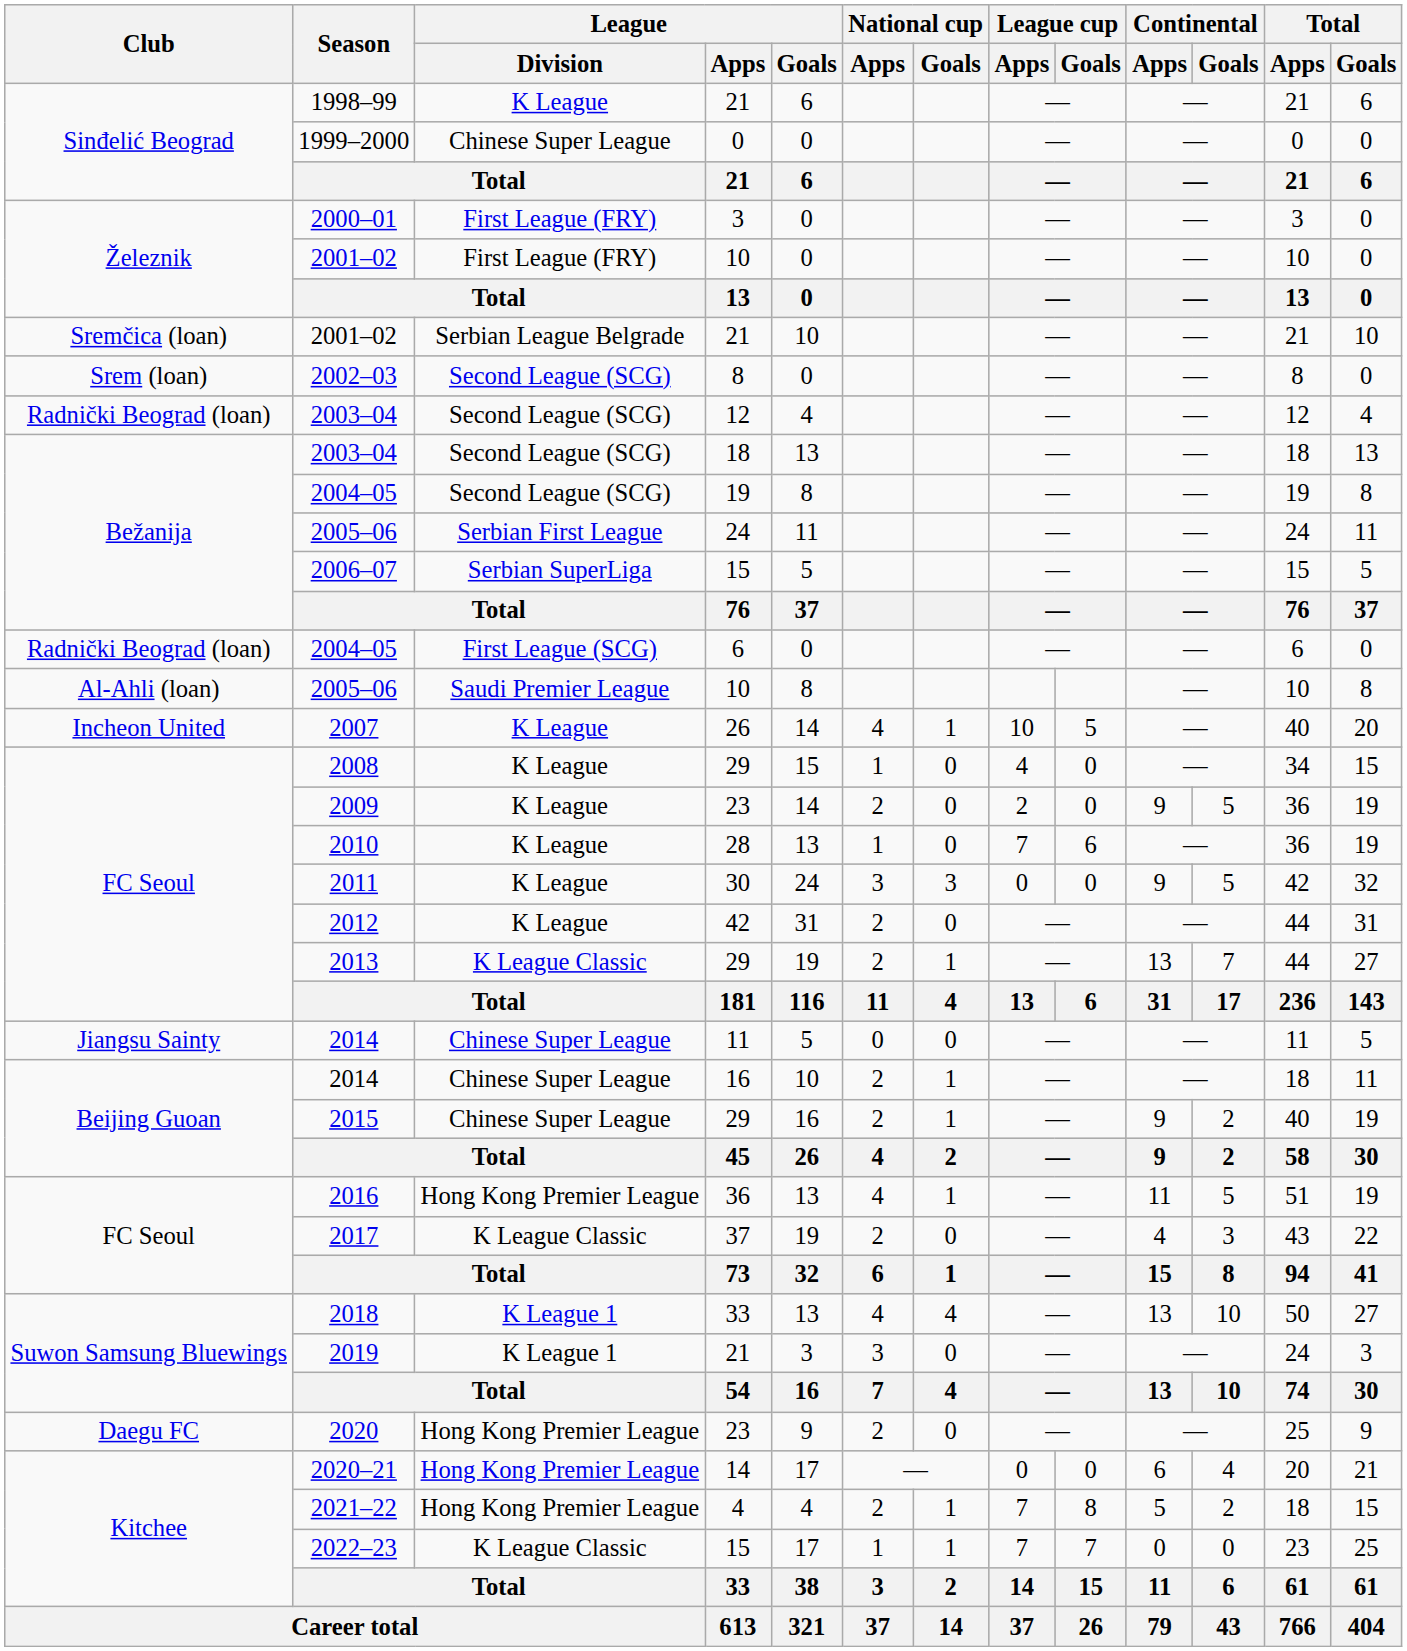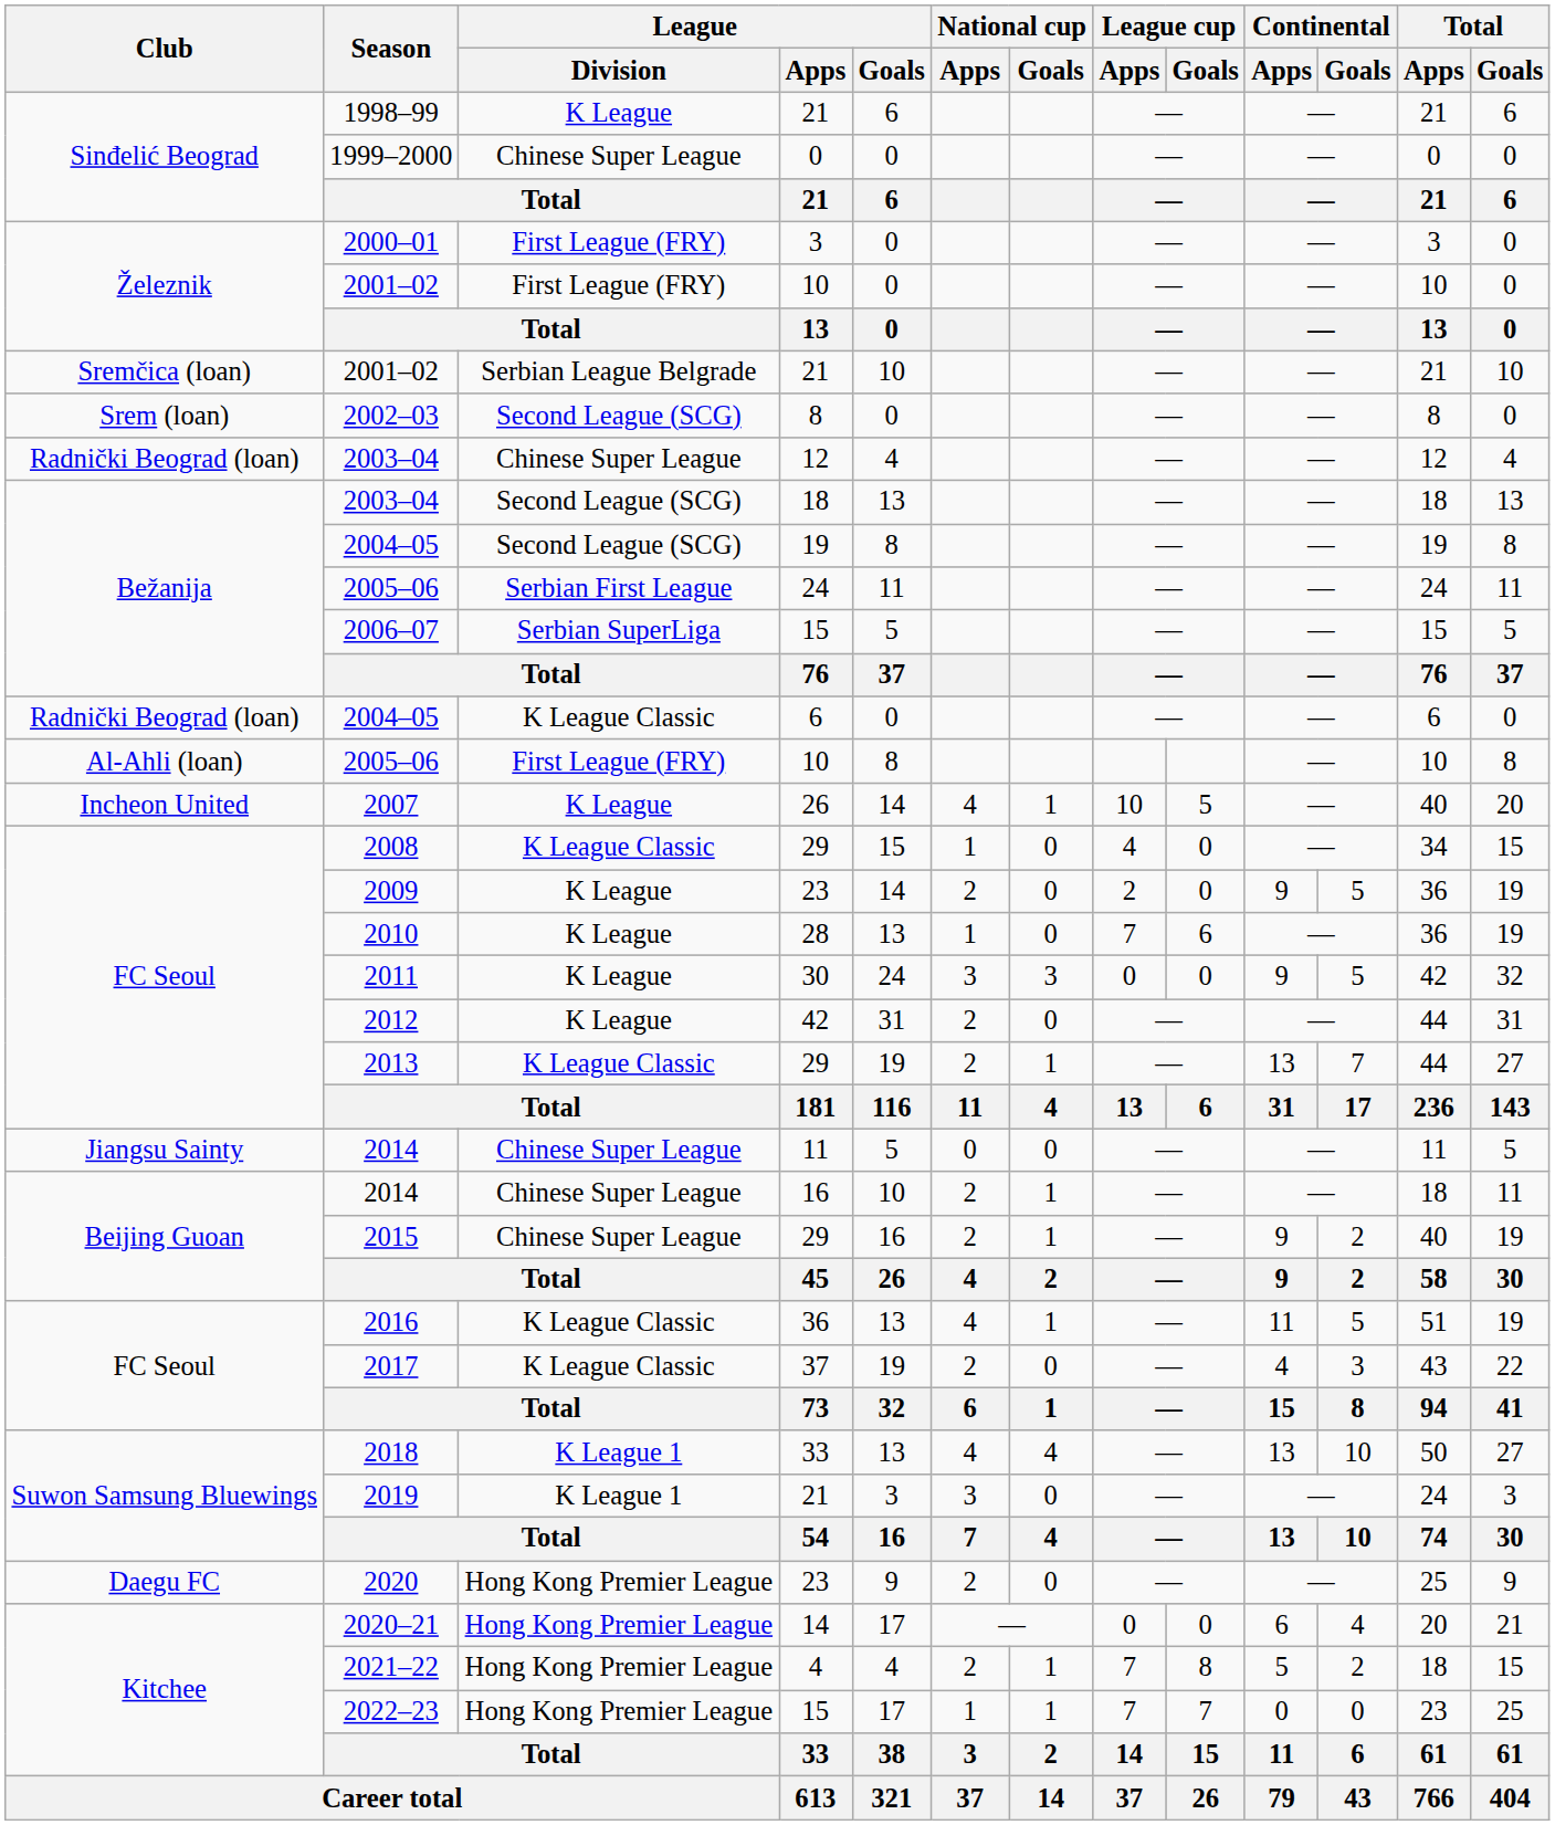 <table class="wikitable" style="text-align:center">
 <tr>
 <th rowspan="2">Club</th>
 <th rowspan="2">Season</th>
 <th colspan="3">League</th>
 <th colspan="2">National cup</th>
 <th colspan="2">League cup</th>
 <th colspan="2">Continental</th>
 <th colspan="2">Total</th>
 </tr>
 <tr>
 <th>Division</th>
 <th>Apps</th>
 <th>Goals</th>
 <th>Apps</th>
 <th>Goals</th>
 <th>Apps</th>
 <th>Goals</th>
 <th>Apps</th>
 <th>Goals</th>
 <th>Apps</th>
 <th>Goals</th>
 </tr>
 <tr>
 <td rowspan="3"><a href='#'>Sinđelić Beograd</a></td>
 <td>1998–99</td>
 <td><a href='#'>K League</a></td>
 <td>21</td>
 <td>6</td>
 <td></td>
 <td></td>
 <td colspan="2">—</td>
 <td colspan="2">—</td>
 <td>21</td>
 <td>6</td>
 </tr>
 <tr>
 <td>1999–2000</td>
 <td>Chinese Super League</td>
 <td>0</td>
 <td>0</td>
 <td></td>
 <td></td>
 <td colspan="2">—</td>
 <td colspan="2">—</td>
 <td>0</td>
 <td>0</td>
 </tr>
 <tr>
 <th colspan="2">Total</th>
 <th>21</th>
 <th>6</th>
 <th></th>
 <th></th>
 <th colspan="2">—</th>
 <th colspan="2">—</th>
 <th>21</th>
 <th>6</th>
 </tr>
 <tr>
 <td rowspan="3"><a href='#'>Železnik</a></td>
 <td><a href='#'>2000–01</a></td>
 <td><a href='#'>First League (FRY)</a></td>
 <td>3</td>
 <td>0</td>
 <td></td>
 <td></td>
 <td colspan="2">—</td>
 <td colspan="2">—</td>
 <td>3</td>
 <td>0</td>
 </tr>
 <tr>
 <td><a href='#'>2001–02</a></td>
 <td>First League (FRY)</td>
 <td>10</td>
 <td>0</td>
 <td></td>
 <td></td>
 <td colspan="2">—</td>
 <td colspan="2">—</td>
 <td>10</td>
 <td>0</td>
 </tr>
 <tr>
 <th colspan="2">Total</th>
 <th>13</th>
 <th>0</th>
 <th></th>
 <th></th>
 <th colspan="2">—</th>
 <th colspan="2">—</th>
 <th>13</th>
 <th>0</th>
 </tr>
 <tr>
 <td><a href='#'>Sremčica</a> (loan)</td>
 <td>2001–02</td>
 <td>Serbian League Belgrade</td>
 <td>21</td>
 <td>10</td>
 <td></td>
 <td></td>
 <td colspan="2">—</td>
 <td colspan="2">—</td>
 <td>21</td>
 <td>10</td>
 </tr>
 <tr>
 <td><a href='#'>Srem</a> (loan)</td>
 <td><a href='#'>2002–03</a></td>
 <td><a href='#'>Second League (SCG)</a></td>
 <td>8</td>
 <td>0</td>
 <td></td>
 <td></td>
 <td colspan="2">—</td>
 <td colspan="2">—</td>
 <td>8</td>
 <td>0</td>
 </tr>
 <tr>
 <td><a href='#'>Radnički Beograd</a> (loan)</td>
 <td><a href='#'>2003–04</a></td>
-<td>Second League (SCG)</td>
+<td>Chinese Super League</td>
 <td>12</td>
 <td>4</td>
 <td></td>
 <td></td>
 <td colspan="2">—</td>
 <td colspan="2">—</td>
 <td>12</td>
 <td>4</td>
 </tr>
 <tr>
 <td rowspan="5"><a href='#'>Bežanija</a></td>
 <td><a href='#'>2003–04</a></td>
 <td>Second League (SCG)</td>
 <td>18</td>
 <td>13</td>
 <td></td>
 <td></td>
 <td colspan="2">—</td>
 <td colspan="2">—</td>
 <td>18</td>
 <td>13</td>
 </tr>
 <tr>
 <td><a href='#'>2004–05</a></td>
 <td>Second League (SCG)</td>
 <td>19</td>
 <td>8</td>
 <td></td>
 <td></td>
 <td colspan="2">—</td>
 <td colspan="2">—</td>
 <td>19</td>
 <td>8</td>
 </tr>
 <tr>
 <td><a href='#'>2005–06</a></td>
 <td><a href='#'>Serbian First League</a></td>
 <td>24</td>
 <td>11</td>
 <td></td>
 <td></td>
 <td colspan="2">—</td>
 <td colspan="2">—</td>
 <td>24</td>
 <td>11</td>
 </tr>
 <tr>
 <td><a href='#'>2006–07</a></td>
 <td><a href='#'>Serbian SuperLiga</a></td>
 <td>15</td>
 <td>5</td>
 <td></td>
 <td></td>
 <td colspan="2">—</td>
 <td colspan="2">—</td>
 <td>15</td>
 <td>5</td>
 </tr>
 <tr>
 <th colspan="2">Total</th>
 <th>76</th>
 <th>37</th>
 <th></th>
 <th></th>
 <th colspan="2">—</th>
 <th colspan="2">—</th>
 <th>76</th>
 <th>37</th>
 </tr>
 <tr>
 <td><a href='#'>Radnički Beograd</a> (loan)</td>
 <td><a href='#'>2004–05</a></td>
-<td><a href='#'>First League (SCG)</a></td>
+<td>K League Classic</td>
 <td>6</td>
 <td>0</td>
 <td></td>
 <td></td>
 <td colspan="2">—</td>
 <td colspan="2">—</td>
 <td>6</td>
 <td>0</td>
 </tr>
 <tr>
 <td><a href='#'>Al-Ahli</a> (loan)</td>
 <td><a href='#'>2005–06</a></td>
-<td><a href='#'>Saudi Premier League</a></td>
+<td><a href='#'>First League (FRY)</a></td>
 <td>10</td>
 <td>8</td>
 <td></td>
 <td></td>
 <td></td>
 <td></td>
 <td colspan="2">—</td>
 <td>10</td>
 <td>8</td>
 </tr>
 <tr>
 <td><a href='#'>Incheon United</a></td>
 <td><a href='#'>2007</a></td>
 <td><a href='#'>K League</a></td>
 <td>26</td>
 <td>14</td>
 <td>4</td>
 <td>1</td>
 <td>10</td>
 <td>5</td>
 <td colspan="2">—</td>
 <td>40</td>
 <td>20</td>
 </tr>
 <tr>
 <td rowspan="7"><a href='#'>FC Seoul</a></td>
 <td><a href='#'>2008</a></td>
-<td>K League</td>
+<td><a href='#'>K League Classic</a></td>
 <td>29</td>
 <td>15</td>
 <td>1</td>
 <td>0</td>
 <td>4</td>
 <td>0</td>
 <td colspan="2">—</td>
 <td>34</td>
 <td>15</td>
 </tr>
 <tr>
 <td><a href='#'>2009</a></td>
 <td>K League</td>
 <td>23</td>
 <td>14</td>
 <td>2</td>
 <td>0</td>
 <td>2</td>
 <td>0</td>
 <td>9</td>
 <td>5</td>
 <td>36</td>
 <td>19</td>
 </tr>
 <tr>
 <td><a href='#'>2010</a></td>
 <td>K League</td>
 <td>28</td>
 <td>13</td>
 <td>1</td>
 <td>0</td>
 <td>7</td>
 <td>6</td>
 <td colspan="2">—</td>
 <td>36</td>
 <td>19</td>
 </tr>
 <tr>
 <td><a href='#'>2011</a></td>
 <td>K League</td>
 <td>30</td>
 <td>24</td>
 <td>3</td>
 <td>3</td>
 <td>0</td>
 <td>0</td>
 <td>9</td>
 <td>5</td>
 <td>42</td>
 <td>32</td>
 </tr>
 <tr>
 <td><a href='#'>2012</a></td>
 <td>K League</td>
 <td>42</td>
 <td>31</td>
 <td>2</td>
 <td>0</td>
 <td colspan="2">—</td>
 <td colspan="2">—</td>
 <td>44</td>
 <td>31</td>
 </tr>
 <tr>
 <td><a href='#'>2013</a></td>
 <td><a href='#'>K League Classic</a></td>
 <td>29</td>
 <td>19</td>
 <td>2</td>
 <td>1</td>
 <td colspan="2">—</td>
 <td>13</td>
 <td>7</td>
 <td>44</td>
 <td>27</td>
 </tr>
 <tr>
 <th colspan=2>Total</th>
 <th>181</th>
 <th>116</th>
 <th>11</th>
 <th>4</th>
 <th>13</th>
 <th>6</th>
 <th>31</th>
 <th>17</th>
 <th>236</th>
 <th>143</th>
 </tr>
 <tr>
 <td><a href='#'>Jiangsu Sainty</a></td>
 <td><a href='#'>2014</a></td>
 <td><a href='#'>Chinese Super League</a></td>
 <td>11</td>
 <td>5</td>
 <td>0</td>
 <td>0</td>
 <td colspan="2">—</td>
 <td colspan="2">—</td>
 <td>11</td>
 <td>5</td>
 </tr>
 <tr>
 <td rowspan="3"><a href='#'>Beijing Guoan</a></td>
 <td>2014</td>
 <td>Chinese Super League</td>
 <td>16</td>
 <td>10</td>
 <td>2</td>
 <td>1</td>
 <td colspan="2">—</td>
 <td colspan="2">—</td>
 <td>18</td>
 <td>11</td>
 </tr>
 <tr>
 <td><a href='#'>2015</a></td>
 <td>Chinese Super League</td>
 <td>29</td>
 <td>16</td>
 <td>2</td>
 <td>1</td>
 <td colspan="2">—</td>
 <td>9</td>
 <td>2</td>
 <td>40</td>
 <td>19</td>
 </tr>
 <tr>
 <th colspan=2>Total</th>
 <th>45</th>
 <th>26</th>
 <th>4</th>
 <th>2</th>
 <th colspan="2">—</th>
 <th>9</th>
 <th>2</th>
 <th>58</th>
 <th>30</th>
 </tr>
 <tr>
 <td rowspan="3">FC Seoul</td>
 <td><a href='#'>2016</a></td>
-<td>Hong Kong Premier League</td>
+<td>K League Classic</td>
 <td>36</td>
 <td>13</td>
 <td>4</td>
 <td>1</td>
 <td colspan="2">—</td>
 <td>11</td>
 <td>5</td>
 <td>51</td>
 <td>19</td>
 </tr>
 <tr>
 <td><a href='#'>2017</a></td>
 <td>K League Classic</td>
 <td>37</td>
 <td>19</td>
 <td>2</td>
 <td>0</td>
 <td colspan="2">—</td>
 <td>4</td>
 <td>3</td>
 <td>43</td>
 <td>22</td>
 </tr>
 <tr>
 <th colspan=2>Total</th>
 <th>73</th>
 <th>32</th>
 <th>6</th>
 <th>1</th>
 <th colspan="2">—</th>
 <th>15</th>
 <th>8</th>
 <th>94</th>
 <th>41</th>
 </tr>
 <tr>
 <td rowspan="3"><a href='#'>Suwon Samsung Bluewings</a></td>
 <td><a href='#'>2018</a></td>
 <td><a href='#'>K League 1</a></td>
 <td>33</td>
 <td>13</td>
 <td>4</td>
 <td>4</td>
 <td colspan="2">—</td>
 <td>13</td>
 <td>10</td>
 <td>50</td>
 <td>27</td>
 </tr>
 <tr>
 <td><a href='#'>2019</a></td>
 <td>K League 1</td>
 <td>21</td>
 <td>3</td>
 <td>3</td>
 <td>0</td>
 <td colspan="2">—</td>
 <td colspan="2">—</td>
 <td>24</td>
 <td>3</td>
 </tr>
 <tr>
 <th colspan=2>Total</th>
 <th>54</th>
 <th>16</th>
 <th>7</th>
 <th>4</th>
 <th colspan="2">—</th>
 <th>13</th>
 <th>10</th>
 <th>74</th>
 <th>30</th>
 </tr>
 <tr>
 <td><a href='#'>Daegu FC</a></td>
 <td><a href='#'>2020</a></td>
 <td>Hong Kong Premier League</td>
 <td>23</td>
 <td>9</td>
 <td>2</td>
 <td>0</td>
 <td colspan="2">—</td>
 <td colspan="2">—</td>
 <td>25</td>
 <td>9</td>
 </tr>
 <tr>
 <td rowspan="4"><a href='#'>Kitchee</a></td>
 <td><a href='#'>2020–21</a></td>
 <td><a href='#'>Hong Kong Premier League</a></td>
 <td>14</td>
 <td>17</td>
 <td colspan="2">—</td>
 <td>0</td>
 <td>0</td>
 <td>6</td>
 <td>4</td>
 <td>20</td>
 <td>21</td>
 </tr>
 <tr>
 <td><a href='#'>2021–22</a></td>
 <td>Hong Kong Premier League</td>
 <td>4</td>
 <td>4</td>
 <td>2</td>
 <td>1</td>
 <td>7</td>
 <td>8</td>
 <td>5</td>
 <td>2</td>
 <td>18</td>
 <td>15</td>
 </tr>
 <tr>
 <td><a href='#'>2022–23</a></td>
-<td>K League Classic</td>
+<td>Hong Kong Premier League</td>
 <td>15</td>
 <td>17</td>
 <td>1</td>
 <td>1</td>
 <td>7</td>
 <td>7</td>
 <td>0</td>
 <td>0</td>
 <td>23</td>
 <td>25</td>
 </tr>
 <tr>
 <th colspan="2">Total</th>
 <th>33</th>
 <th>38</th>
 <th>3</th>
 <th>2</th>
 <th>14</th>
 <th>15</th>
 <th>11</th>
 <th>6</th>
 <th>61</th>
 <th>61</th>
 </tr>
 <tr>
 <th colspan="3">Career total</th>
 <th>613</th>
 <th>321</th>
 <th>37</th>
 <th>14</th>
 <th>37</th>
 <th>26</th>
 <th>79</th>
 <th>43</th>
 <th>766</th>
 <th>404</th>
 </tr>
 </table>
